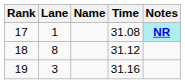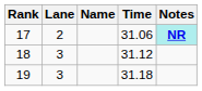 <table class="wikitable sortable" style="text-align:center">
 <tr>
 <th>Rank</th>
 <th>Lane</th>
 <th>Name</th>
 <th>Time</th>
 <th>Notes</th>
 </tr>
 <tr>
 <td>17</td>
-<td>1</td>
+<td>2</td>
 <td align=left></td>
-<td>31.08</td>
+<td>31.06</td>
 <td style="background: paleturquoise;"><strong><a href='#'>NR</a></strong></td>
 </tr>
 <tr>
 <td>18</td>
-<td>8</td>
+<td>3</td>
 <td align=left></td>
 <td>31.12</td>
 <td></td>
 </tr>
 <tr>
 <td>19</td>
 <td>3</td>
 <td align=left></td>
-<td>31.16</td>
+<td>31.18</td>
 <td></td>
 </tr>
 </table>
